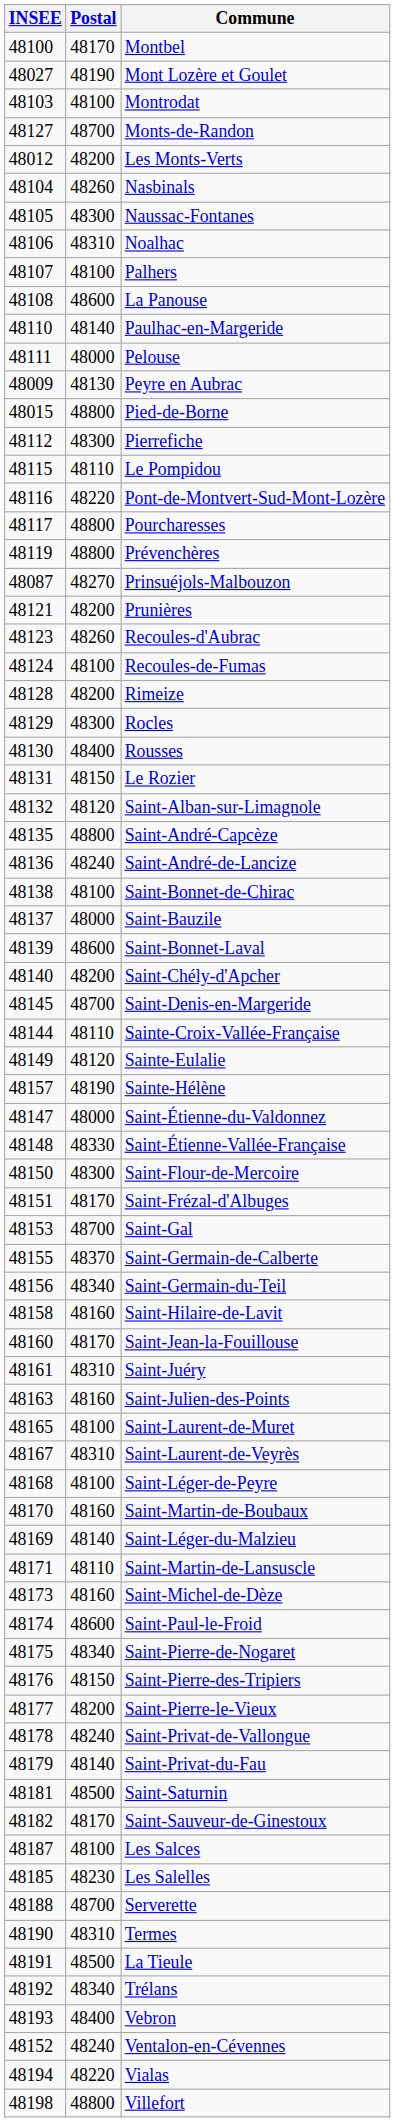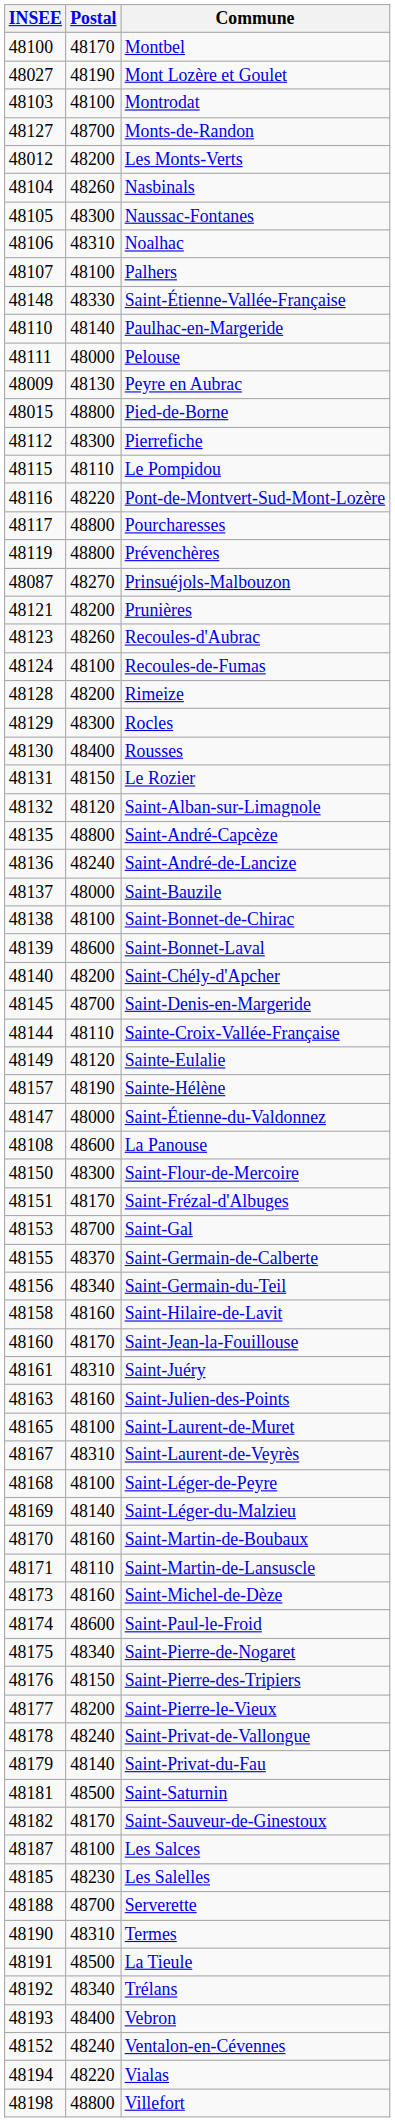 <table class="wikitable sortable">
 <tr>
 <th><a href='#'>INSEE</a></th>
 <th><a href='#'>Postal</a></th>
 <th>Commune</th>
 </tr>
 <tr>
 <td>48100</td>
 <td>48170</td>
 <td><a href='#'>Montbel</a></td>
 </tr>
 <tr>
 <td>48027</td>
 <td>48190</td>
 <td><a href='#'>Mont Lozère et Goulet</a></td>
 </tr>
 <tr>
 <td>48103</td>
 <td>48100</td>
 <td><a href='#'>Montrodat</a></td>
 </tr>
 <tr>
 <td>48127</td>
 <td>48700</td>
 <td><a href='#'>Monts-de-Randon</a></td>
 </tr>
 <tr>
 <td>48012</td>
 <td>48200</td>
 <td><a href='#'>Les Monts-Verts</a></td>
 </tr>
 <tr>
 <td>48104</td>
 <td>48260</td>
 <td><a href='#'>Nasbinals</a></td>
 </tr>
 <tr>
 <td>48105</td>
 <td>48300</td>
 <td><a href='#'>Naussac-Fontanes</a></td>
 </tr>
 <tr>
 <td>48106</td>
 <td>48310</td>
 <td><a href='#'>Noalhac</a></td>
 </tr>
 <tr>
 <td>48107</td>
 <td>48100</td>
 <td><a href='#'>Palhers</a></td>
 </tr>
 <tr>
-<td>48108</td>
-<td>48600</td>
-<td><a href='#'>La Panouse</a></td>
+<td>48148</td>
+<td>48330</td>
+<td><a href='#'>Saint-Étienne-Vallée-Française</a></td>
 </tr>
 <tr>
 <td>48110</td>
 <td>48140</td>
 <td><a href='#'>Paulhac-en-Margeride</a></td>
 </tr>
 <tr>
 <td>48111</td>
 <td>48000</td>
 <td><a href='#'>Pelouse</a></td>
 </tr>
 <tr>
 <td>48009</td>
 <td>48130</td>
 <td><a href='#'>Peyre en Aubrac</a></td>
 </tr>
 <tr>
 <td>48015</td>
 <td>48800</td>
 <td><a href='#'>Pied-de-Borne</a></td>
 </tr>
 <tr>
 <td>48112</td>
 <td>48300</td>
 <td><a href='#'>Pierrefiche</a></td>
 </tr>
 <tr>
 <td>48115</td>
 <td>48110</td>
 <td><a href='#'>Le Pompidou</a></td>
 </tr>
 <tr>
 <td>48116</td>
 <td>48220</td>
 <td><a href='#'>Pont-de-Montvert-Sud-Mont-Lozère</a></td>
 </tr>
 <tr>
 <td>48117</td>
 <td>48800</td>
 <td><a href='#'>Pourcharesses</a></td>
 </tr>
 <tr>
 <td>48119</td>
 <td>48800</td>
 <td><a href='#'>Prévenchères</a></td>
 </tr>
 <tr>
 <td>48087</td>
 <td>48270</td>
 <td><a href='#'>Prinsuéjols-Malbouzon</a></td>
 </tr>
 <tr>
 <td>48121</td>
 <td>48200</td>
 <td><a href='#'>Prunières</a></td>
 </tr>
 <tr>
 <td>48123</td>
 <td>48260</td>
 <td><a href='#'>Recoules-d'Aubrac</a></td>
 </tr>
 <tr>
 <td>48124</td>
 <td>48100</td>
 <td><a href='#'>Recoules-de-Fumas</a></td>
 </tr>
 <tr>
 <td>48128</td>
 <td>48200</td>
 <td><a href='#'>Rimeize</a></td>
 </tr>
 <tr>
 <td>48129</td>
 <td>48300</td>
 <td><a href='#'>Rocles</a></td>
 </tr>
 <tr>
 <td>48130</td>
 <td>48400</td>
 <td><a href='#'>Rousses</a></td>
 </tr>
 <tr>
 <td>48131</td>
 <td>48150</td>
 <td><a href='#'>Le Rozier</a></td>
 </tr>
 <tr>
 <td>48132</td>
 <td>48120</td>
 <td><a href='#'>Saint-Alban-sur-Limagnole</a></td>
 </tr>
 <tr>
 <td>48135</td>
 <td>48800</td>
 <td><a href='#'>Saint-André-Capcèze</a></td>
 </tr>
 <tr>
 <td>48136</td>
 <td>48240</td>
 <td><a href='#'>Saint-André-de-Lancize</a></td>
 </tr>
 <tr>
+<td>48137</td>
+<td>48000</td>
+<td><a href='#'>Saint-Bauzile</a></td>
+</tr>
+<tr>
 <td>48138</td>
 <td>48100</td>
 <td><a href='#'>Saint-Bonnet-de-Chirac</a></td>
-</tr>
-<tr>
-<td>48137</td>
-<td>48000</td>
-<td><a href='#'>Saint-Bauzile</a></td>
 </tr>
 <tr>
 <td>48139</td>
 <td>48600</td>
 <td><a href='#'>Saint-Bonnet-Laval</a></td>
 </tr>
 <tr>
 <td>48140</td>
 <td>48200</td>
 <td><a href='#'>Saint-Chély-d'Apcher</a></td>
 </tr>
 <tr>
 <td>48145</td>
 <td>48700</td>
 <td><a href='#'>Saint-Denis-en-Margeride</a></td>
 </tr>
 <tr>
 <td>48144</td>
 <td>48110</td>
 <td><a href='#'>Sainte-Croix-Vallée-Française</a></td>
 </tr>
 <tr>
 <td>48149</td>
 <td>48120</td>
 <td><a href='#'>Sainte-Eulalie</a></td>
 </tr>
 <tr>
 <td>48157</td>
 <td>48190</td>
 <td><a href='#'>Sainte-Hélène</a></td>
 </tr>
 <tr>
 <td>48147</td>
 <td>48000</td>
 <td><a href='#'>Saint-Étienne-du-Valdonnez</a></td>
 </tr>
 <tr>
-<td>48148</td>
-<td>48330</td>
-<td><a href='#'>Saint-Étienne-Vallée-Française</a></td>
+<td>48108</td>
+<td>48600</td>
+<td><a href='#'>La Panouse</a></td>
 </tr>
 <tr>
 <td>48150</td>
 <td>48300</td>
 <td><a href='#'>Saint-Flour-de-Mercoire</a></td>
 </tr>
 <tr>
 <td>48151</td>
 <td>48170</td>
 <td><a href='#'>Saint-Frézal-d'Albuges</a></td>
 </tr>
 <tr>
 <td>48153</td>
 <td>48700</td>
 <td><a href='#'>Saint-Gal</a></td>
 </tr>
 <tr>
 <td>48155</td>
 <td>48370</td>
 <td><a href='#'>Saint-Germain-de-Calberte</a></td>
 </tr>
 <tr>
 <td>48156</td>
 <td>48340</td>
 <td><a href='#'>Saint-Germain-du-Teil</a></td>
 </tr>
 <tr>
 <td>48158</td>
 <td>48160</td>
 <td><a href='#'>Saint-Hilaire-de-Lavit</a></td>
 </tr>
 <tr>
 <td>48160</td>
 <td>48170</td>
 <td><a href='#'>Saint-Jean-la-Fouillouse</a></td>
 </tr>
 <tr>
 <td>48161</td>
 <td>48310</td>
 <td><a href='#'>Saint-Juéry</a></td>
 </tr>
 <tr>
 <td>48163</td>
 <td>48160</td>
 <td><a href='#'>Saint-Julien-des-Points</a></td>
 </tr>
 <tr>
 <td>48165</td>
 <td>48100</td>
 <td><a href='#'>Saint-Laurent-de-Muret</a></td>
 </tr>
 <tr>
 <td>48167</td>
 <td>48310</td>
 <td><a href='#'>Saint-Laurent-de-Veyrès</a></td>
 </tr>
 <tr>
 <td>48168</td>
 <td>48100</td>
 <td><a href='#'>Saint-Léger-de-Peyre</a></td>
 </tr>
 <tr>
+<td>48169</td>
+<td>48140</td>
+<td><a href='#'>Saint-Léger-du-Malzieu</a></td>
+</tr>
+<tr>
 <td>48170</td>
 <td>48160</td>
 <td><a href='#'>Saint-Martin-de-Boubaux</a></td>
-</tr>
-<tr>
-<td>48169</td>
-<td>48140</td>
-<td><a href='#'>Saint-Léger-du-Malzieu</a></td>
 </tr>
 <tr>
 <td>48171</td>
 <td>48110</td>
 <td><a href='#'>Saint-Martin-de-Lansuscle</a></td>
 </tr>
 <tr>
 <td>48173</td>
 <td>48160</td>
 <td><a href='#'>Saint-Michel-de-Dèze</a></td>
 </tr>
 <tr>
 <td>48174</td>
 <td>48600</td>
 <td><a href='#'>Saint-Paul-le-Froid</a></td>
 </tr>
 <tr>
 <td>48175</td>
 <td>48340</td>
 <td><a href='#'>Saint-Pierre-de-Nogaret</a></td>
 </tr>
 <tr>
 <td>48176</td>
 <td>48150</td>
 <td><a href='#'>Saint-Pierre-des-Tripiers</a></td>
 </tr>
 <tr>
 <td>48177</td>
 <td>48200</td>
 <td><a href='#'>Saint-Pierre-le-Vieux</a></td>
 </tr>
 <tr>
 <td>48178</td>
 <td>48240</td>
 <td><a href='#'>Saint-Privat-de-Vallongue</a></td>
 </tr>
 <tr>
 <td>48179</td>
 <td>48140</td>
 <td><a href='#'>Saint-Privat-du-Fau</a></td>
 </tr>
 <tr>
 <td>48181</td>
 <td>48500</td>
 <td><a href='#'>Saint-Saturnin</a></td>
 </tr>
 <tr>
 <td>48182</td>
 <td>48170</td>
 <td><a href='#'>Saint-Sauveur-de-Ginestoux</a></td>
 </tr>
 <tr>
 <td>48187</td>
 <td>48100</td>
 <td><a href='#'>Les Salces</a></td>
 </tr>
 <tr>
 <td>48185</td>
 <td>48230</td>
 <td><a href='#'>Les Salelles</a></td>
 </tr>
 <tr>
 <td>48188</td>
 <td>48700</td>
 <td><a href='#'>Serverette</a></td>
 </tr>
 <tr>
 <td>48190</td>
 <td>48310</td>
 <td><a href='#'>Termes</a></td>
 </tr>
 <tr>
 <td>48191</td>
 <td>48500</td>
 <td><a href='#'>La Tieule</a></td>
 </tr>
 <tr>
 <td>48192</td>
 <td>48340</td>
 <td><a href='#'>Trélans</a></td>
 </tr>
 <tr>
 <td>48193</td>
 <td>48400</td>
 <td><a href='#'>Vebron</a></td>
 </tr>
 <tr>
 <td>48152</td>
 <td>48240</td>
 <td><a href='#'>Ventalon-en-Cévennes</a></td>
 </tr>
 <tr>
 <td>48194</td>
 <td>48220</td>
 <td><a href='#'>Vialas</a></td>
 </tr>
 <tr>
 <td>48198</td>
 <td>48800</td>
 <td><a href='#'>Villefort</a></td>
 </tr>
 </table>
